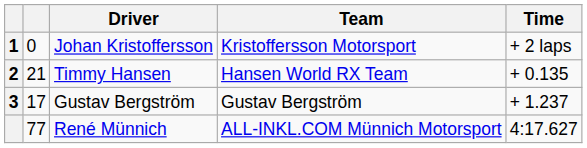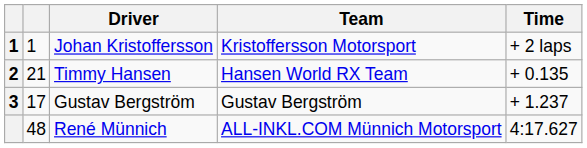 <table class="wikitable" style="font-size:95%">
 <tr>
 <th></th>
 <th></th>
 <th>Driver</th>
 <th>Team</th>
 <th>Time</th>
 </tr>
 <tr>
 <th>1</th>
-<td>0</td>
+<td>1</td>
 <td> <a href='#'>Johan Kristoffersson</a></td>
 <td><a href='#'>Kristoffersson Motorsport</a></td>
 <td>+ 2 laps</td>
 </tr>
 <tr>
 <th>2</th>
 <td>21</td>
 <td> <a href='#'>Timmy Hansen</a></td>
 <td><a href='#'>Hansen World RX Team</a></td>
 <td>+ 0.135</td>
 </tr>
 <tr>
 <th>3</th>
 <td>17</td>
 <td> Gustav Bergström</td>
 <td>Gustav Bergström</td>
 <td>+ 1.237</td>
 </tr>
 <tr>
 <th></th>
-<td>77</td>
+<td>48</td>
 <td> <a href='#'>René Münnich</a></td>
 <td><a href='#'>ALL-INKL.COM Münnich Motorsport</a></td>
 <td>4:17.627</td>
 </tr>
 </table>
